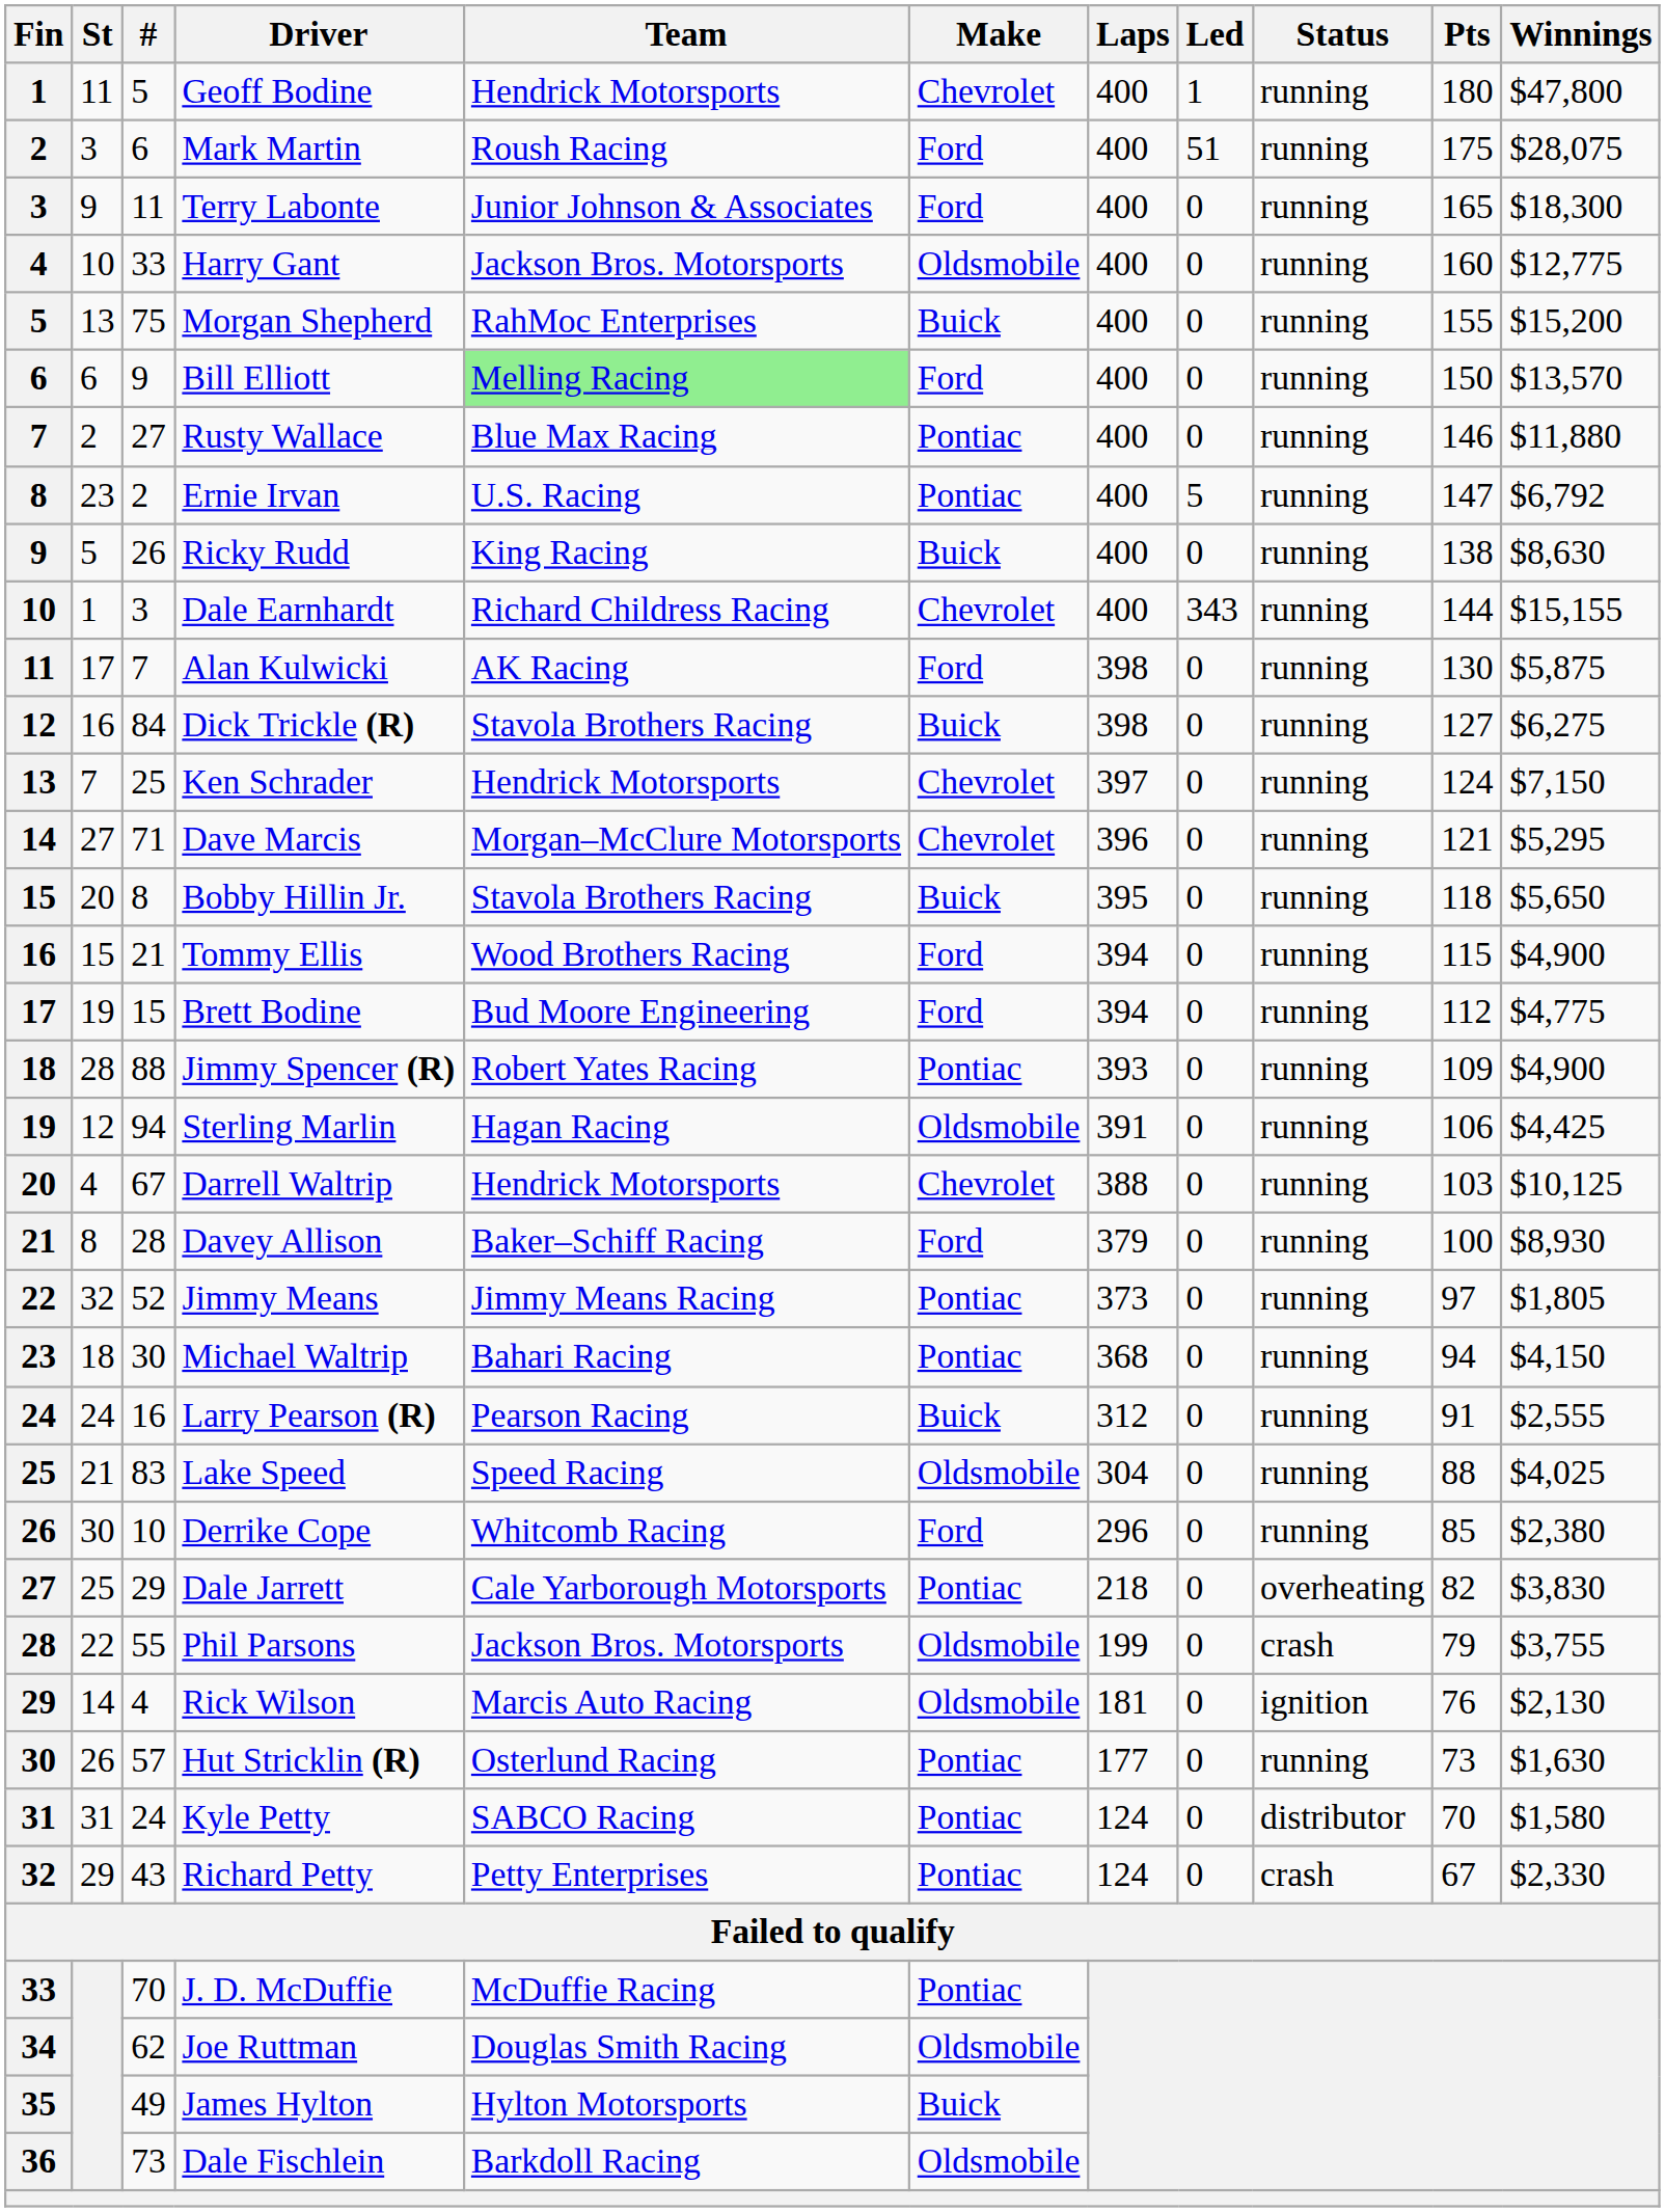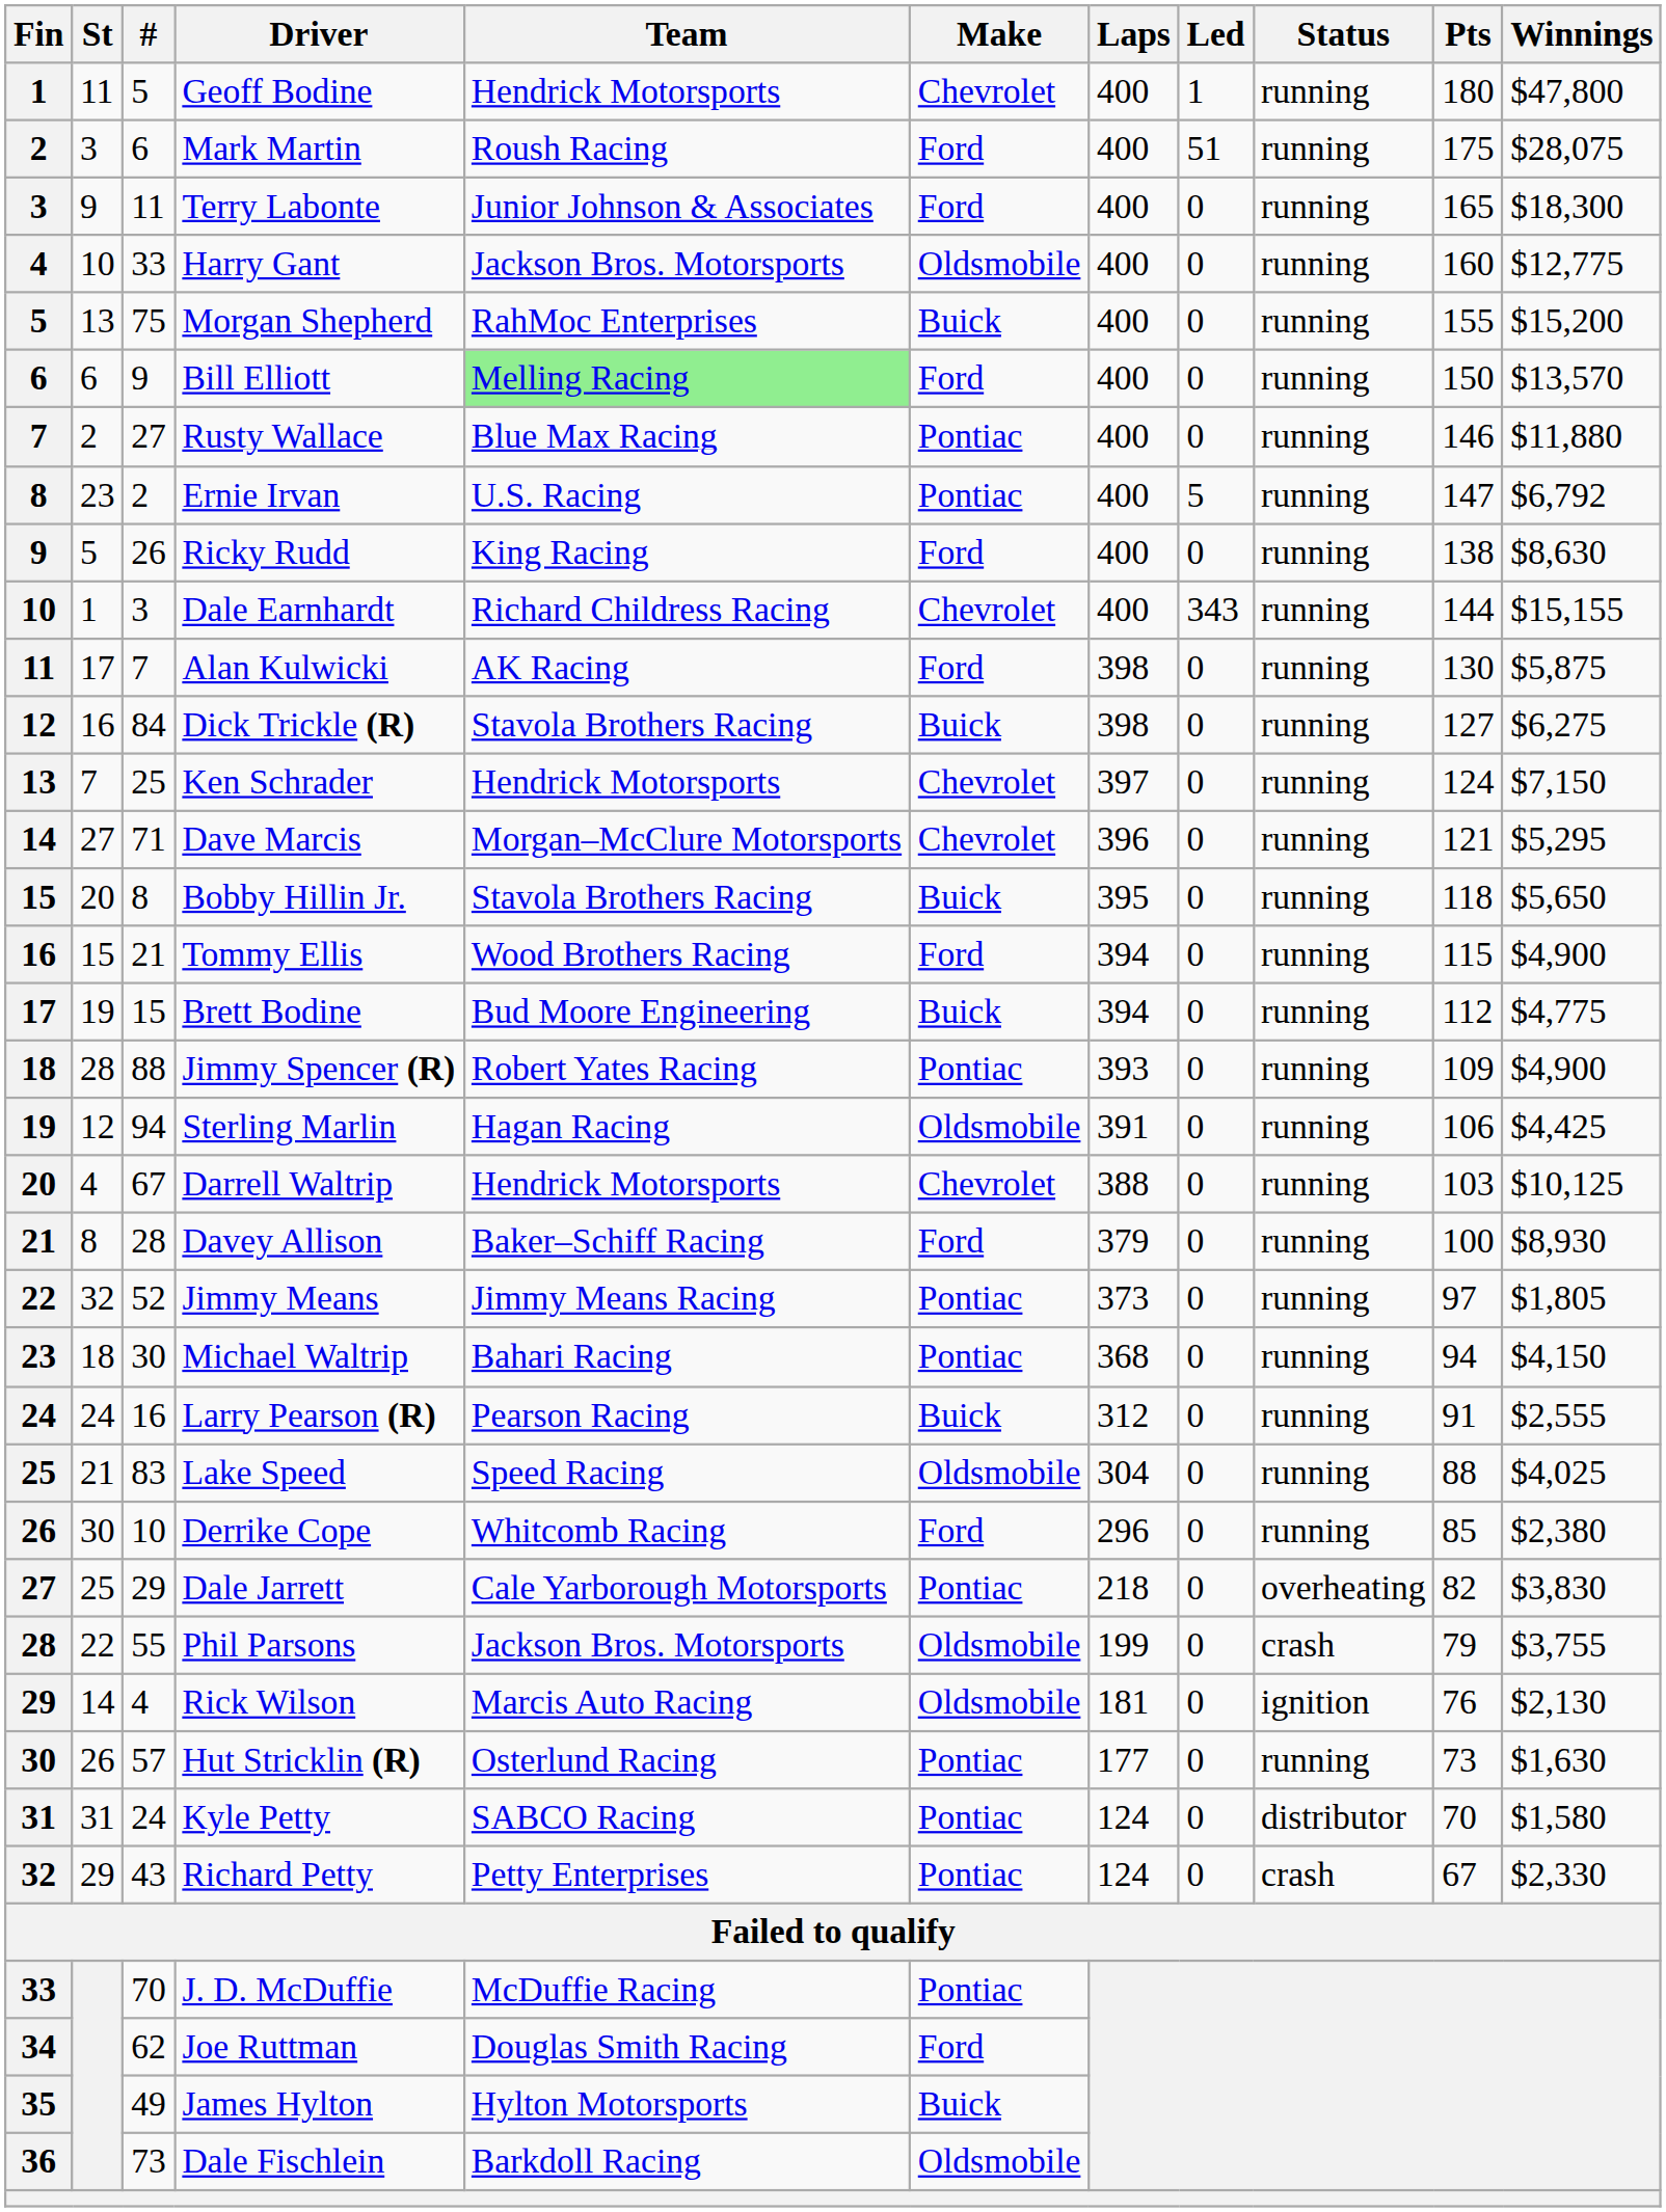 <table class="wikitable" style="font-size:95%">
 <tr>
 <th>Fin</th>
 <th>St</th>
 <th>#</th>
 <th>Driver</th>
 <th>Team</th>
 <th>Make</th>
 <th>Laps</th>
 <th>Led</th>
 <th>Status</th>
 <th>Pts</th>
 <th>Winnings</th>
 </tr>
 <tr>
 <th>1</th>
 <td>11</td>
 <td>5</td>
 <td><a href='#'>Geoff Bodine</a></td>
 <td><a href='#'>Hendrick Motorsports</a></td>
 <td><a href='#'>Chevrolet</a></td>
 <td>400</td>
 <td>1</td>
 <td>running</td>
 <td>180</td>
 <td>$47,800</td>
 </tr>
 <tr>
 <th>2</th>
 <td>3</td>
 <td>6</td>
 <td><a href='#'>Mark Martin</a></td>
 <td><a href='#'>Roush Racing</a></td>
 <td><a href='#'>Ford</a></td>
 <td>400</td>
 <td>51</td>
 <td>running</td>
 <td>175</td>
 <td>$28,075</td>
 </tr>
 <tr>
 <th>3</th>
 <td>9</td>
 <td>11</td>
 <td><a href='#'>Terry Labonte</a></td>
 <td><a href='#'>Junior Johnson & Associates</a></td>
 <td><a href='#'>Ford</a></td>
 <td>400</td>
 <td>0</td>
 <td>running</td>
 <td>165</td>
 <td>$18,300</td>
 </tr>
 <tr>
 <th>4</th>
 <td>10</td>
 <td>33</td>
 <td><a href='#'>Harry Gant</a></td>
 <td><a href='#'>Jackson Bros. Motorsports</a></td>
 <td><a href='#'>Oldsmobile</a></td>
 <td>400</td>
 <td>0</td>
 <td>running</td>
 <td>160</td>
 <td>$12,775</td>
 </tr>
 <tr>
 <th>5</th>
 <td>13</td>
 <td>75</td>
 <td><a href='#'>Morgan Shepherd</a></td>
 <td><a href='#'>RahMoc Enterprises</a></td>
 <td><a href='#'>Buick</a></td>
 <td>400</td>
 <td>0</td>
 <td>running</td>
 <td>155</td>
 <td>$15,200</td>
 </tr>
 <tr>
 <th>6</th>
 <td>6</td>
 <td>9</td>
 <td><a href='#'>Bill Elliott</a></td>
 <td style="background: lightgreen;"><a href='#'>Melling Racing</a></td>
 <td><a href='#'>Ford</a></td>
 <td>400</td>
 <td>0</td>
 <td>running</td>
 <td>150</td>
 <td>$13,570</td>
 </tr>
 <tr>
 <th>7</th>
 <td>2</td>
 <td>27</td>
 <td><a href='#'>Rusty Wallace</a></td>
 <td><a href='#'>Blue Max Racing</a></td>
 <td><a href='#'>Pontiac</a></td>
 <td>400</td>
 <td>0</td>
 <td>running</td>
 <td>146</td>
 <td>$11,880</td>
 </tr>
 <tr>
 <th>8</th>
 <td>23</td>
 <td>2</td>
 <td><a href='#'>Ernie Irvan</a></td>
 <td><a href='#'>U.S. Racing</a></td>
 <td><a href='#'>Pontiac</a></td>
 <td>400</td>
 <td>5</td>
 <td>running</td>
 <td>147</td>
 <td>$6,792</td>
 </tr>
 <tr>
 <th>9</th>
 <td>5</td>
 <td>26</td>
 <td><a href='#'>Ricky Rudd</a></td>
 <td><a href='#'>King Racing</a></td>
-<td><a href='#'>Buick</a></td>
+<td><a href='#'>Ford</a></td>
 <td>400</td>
 <td>0</td>
 <td>running</td>
 <td>138</td>
 <td>$8,630</td>
 </tr>
 <tr>
 <th>10</th>
 <td>1</td>
 <td>3</td>
 <td><a href='#'>Dale Earnhardt</a></td>
 <td><a href='#'>Richard Childress Racing</a></td>
 <td><a href='#'>Chevrolet</a></td>
 <td>400</td>
 <td>343</td>
 <td>running</td>
 <td>144</td>
 <td>$15,155</td>
 </tr>
 <tr>
 <th>11</th>
 <td>17</td>
 <td>7</td>
 <td><a href='#'>Alan Kulwicki</a></td>
 <td><a href='#'>AK Racing</a></td>
 <td><a href='#'>Ford</a></td>
 <td>398</td>
 <td>0</td>
 <td>running</td>
 <td>130</td>
 <td>$5,875</td>
 </tr>
 <tr>
 <th>12</th>
 <td>16</td>
 <td>84</td>
 <td><a href='#'>Dick Trickle</a> <strong>(R)</strong></td>
 <td><a href='#'>Stavola Brothers Racing</a></td>
 <td><a href='#'>Buick</a></td>
 <td>398</td>
 <td>0</td>
 <td>running</td>
 <td>127</td>
 <td>$6,275</td>
 </tr>
 <tr>
 <th>13</th>
 <td>7</td>
 <td>25</td>
 <td><a href='#'>Ken Schrader</a></td>
 <td><a href='#'>Hendrick Motorsports</a></td>
 <td><a href='#'>Chevrolet</a></td>
 <td>397</td>
 <td>0</td>
 <td>running</td>
 <td>124</td>
 <td>$7,150</td>
 </tr>
 <tr>
 <th>14</th>
 <td>27</td>
 <td>71</td>
 <td><a href='#'>Dave Marcis</a></td>
 <td><a href='#'>Morgan–McClure Motorsports</a></td>
 <td><a href='#'>Chevrolet</a></td>
 <td>396</td>
 <td>0</td>
 <td>running</td>
 <td>121</td>
 <td>$5,295</td>
 </tr>
 <tr>
 <th>15</th>
 <td>20</td>
 <td>8</td>
 <td><a href='#'>Bobby Hillin Jr.</a></td>
 <td><a href='#'>Stavola Brothers Racing</a></td>
 <td><a href='#'>Buick</a></td>
 <td>395</td>
 <td>0</td>
 <td>running</td>
 <td>118</td>
 <td>$5,650</td>
 </tr>
 <tr>
 <th>16</th>
 <td>15</td>
 <td>21</td>
 <td><a href='#'>Tommy Ellis</a></td>
 <td><a href='#'>Wood Brothers Racing</a></td>
 <td><a href='#'>Ford</a></td>
 <td>394</td>
 <td>0</td>
 <td>running</td>
 <td>115</td>
 <td>$4,900</td>
 </tr>
 <tr>
 <th>17</th>
 <td>19</td>
 <td>15</td>
 <td><a href='#'>Brett Bodine</a></td>
 <td><a href='#'>Bud Moore Engineering</a></td>
-<td><a href='#'>Ford</a></td>
+<td><a href='#'>Buick</a></td>
 <td>394</td>
 <td>0</td>
 <td>running</td>
 <td>112</td>
 <td>$4,775</td>
 </tr>
 <tr>
 <th>18</th>
 <td>28</td>
 <td>88</td>
 <td><a href='#'>Jimmy Spencer</a> <strong>(R)</strong></td>
 <td><a href='#'>Robert Yates Racing</a></td>
 <td><a href='#'>Pontiac</a></td>
 <td>393</td>
 <td>0</td>
 <td>running</td>
 <td>109</td>
 <td>$4,900</td>
 </tr>
 <tr>
 <th>19</th>
 <td>12</td>
 <td>94</td>
 <td><a href='#'>Sterling Marlin</a></td>
 <td><a href='#'>Hagan Racing</a></td>
 <td><a href='#'>Oldsmobile</a></td>
 <td>391</td>
 <td>0</td>
 <td>running</td>
 <td>106</td>
 <td>$4,425</td>
 </tr>
 <tr>
 <th>20</th>
 <td>4</td>
 <td>67</td>
 <td><a href='#'>Darrell Waltrip</a></td>
 <td><a href='#'>Hendrick Motorsports</a></td>
 <td><a href='#'>Chevrolet</a></td>
 <td>388</td>
 <td>0</td>
 <td>running</td>
 <td>103</td>
 <td>$10,125</td>
 </tr>
 <tr>
 <th>21</th>
 <td>8</td>
 <td>28</td>
 <td><a href='#'>Davey Allison</a></td>
 <td><a href='#'>Baker–Schiff Racing</a></td>
 <td><a href='#'>Ford</a></td>
 <td>379</td>
 <td>0</td>
 <td>running</td>
 <td>100</td>
 <td>$8,930</td>
 </tr>
 <tr>
 <th>22</th>
 <td>32</td>
 <td>52</td>
 <td><a href='#'>Jimmy Means</a></td>
 <td><a href='#'>Jimmy Means Racing</a></td>
 <td><a href='#'>Pontiac</a></td>
 <td>373</td>
 <td>0</td>
 <td>running</td>
 <td>97</td>
 <td>$1,805</td>
 </tr>
 <tr>
 <th>23</th>
 <td>18</td>
 <td>30</td>
 <td><a href='#'>Michael Waltrip</a></td>
 <td><a href='#'>Bahari Racing</a></td>
 <td><a href='#'>Pontiac</a></td>
 <td>368</td>
 <td>0</td>
 <td>running</td>
 <td>94</td>
 <td>$4,150</td>
 </tr>
 <tr>
 <th>24</th>
 <td>24</td>
 <td>16</td>
 <td><a href='#'>Larry Pearson</a> <strong>(R)</strong></td>
 <td><a href='#'>Pearson Racing</a></td>
 <td><a href='#'>Buick</a></td>
 <td>312</td>
 <td>0</td>
 <td>running</td>
 <td>91</td>
 <td>$2,555</td>
 </tr>
 <tr>
 <th>25</th>
 <td>21</td>
 <td>83</td>
 <td><a href='#'>Lake Speed</a></td>
 <td><a href='#'>Speed Racing</a></td>
 <td><a href='#'>Oldsmobile</a></td>
 <td>304</td>
 <td>0</td>
 <td>running</td>
 <td>88</td>
 <td>$4,025</td>
 </tr>
 <tr>
 <th>26</th>
 <td>30</td>
 <td>10</td>
 <td><a href='#'>Derrike Cope</a></td>
 <td><a href='#'>Whitcomb Racing</a></td>
 <td><a href='#'>Ford</a></td>
 <td>296</td>
 <td>0</td>
 <td>running</td>
 <td>85</td>
 <td>$2,380</td>
 </tr>
 <tr>
 <th>27</th>
 <td>25</td>
 <td>29</td>
 <td><a href='#'>Dale Jarrett</a></td>
 <td><a href='#'>Cale Yarborough Motorsports</a></td>
 <td><a href='#'>Pontiac</a></td>
 <td>218</td>
 <td>0</td>
 <td>overheating</td>
 <td>82</td>
 <td>$3,830</td>
 </tr>
 <tr>
 <th>28</th>
 <td>22</td>
 <td>55</td>
 <td><a href='#'>Phil Parsons</a></td>
 <td><a href='#'>Jackson Bros. Motorsports</a></td>
 <td><a href='#'>Oldsmobile</a></td>
 <td>199</td>
 <td>0</td>
 <td>crash</td>
 <td>79</td>
 <td>$3,755</td>
 </tr>
 <tr>
 <th>29</th>
 <td>14</td>
 <td>4</td>
 <td><a href='#'>Rick Wilson</a></td>
 <td><a href='#'>Marcis Auto Racing</a></td>
 <td><a href='#'>Oldsmobile</a></td>
 <td>181</td>
 <td>0</td>
 <td>ignition</td>
 <td>76</td>
 <td>$2,130</td>
 </tr>
 <tr>
 <th>30</th>
 <td>26</td>
 <td>57</td>
 <td><a href='#'>Hut Stricklin</a> <strong>(R)</strong></td>
 <td><a href='#'>Osterlund Racing</a></td>
 <td><a href='#'>Pontiac</a></td>
 <td>177</td>
 <td>0</td>
 <td>running</td>
 <td>73</td>
 <td>$1,630</td>
 </tr>
 <tr>
 <th>31</th>
 <td>31</td>
 <td>24</td>
 <td><a href='#'>Kyle Petty</a></td>
 <td><a href='#'>SABCO Racing</a></td>
 <td><a href='#'>Pontiac</a></td>
 <td>124</td>
 <td>0</td>
 <td>distributor</td>
 <td>70</td>
 <td>$1,580</td>
 </tr>
 <tr>
 <th>32</th>
 <td>29</td>
 <td>43</td>
 <td><a href='#'>Richard Petty</a></td>
 <td><a href='#'>Petty Enterprises</a></td>
 <td><a href='#'>Pontiac</a></td>
 <td>124</td>
 <td>0</td>
 <td>crash</td>
 <td>67</td>
 <td>$2,330</td>
 </tr>
 <tr>
 <th colspan="11">Failed to qualify</th>
 </tr>
 <tr>
 <th>33</th>
 <th rowspan="4"></th>
 <td>70</td>
 <td><a href='#'>J. D. McDuffie</a></td>
 <td><a href='#'>McDuffie Racing</a></td>
 <td><a href='#'>Pontiac</a></td>
 <th colspan="5" rowspan="4"></th>
 </tr>
 <tr>
 <th>34</th>
 <td>62</td>
 <td><a href='#'>Joe Ruttman</a></td>
 <td><a href='#'>Douglas Smith Racing</a></td>
-<td><a href='#'>Oldsmobile</a></td>
+<td><a href='#'>Ford</a></td>
 </tr>
 <tr>
 <th>35</th>
 <td>49</td>
 <td><a href='#'>James Hylton</a></td>
 <td><a href='#'>Hylton Motorsports</a></td>
 <td><a href='#'>Buick</a></td>
 </tr>
 <tr>
 <th>36</th>
 <td>73</td>
 <td><a href='#'>Dale Fischlein</a></td>
 <td><a href='#'>Barkdoll Racing</a></td>
 <td><a href='#'>Oldsmobile</a></td>
 </tr>
 <tr>
 <th colspan="11"></th>
 </tr>
 </table>
